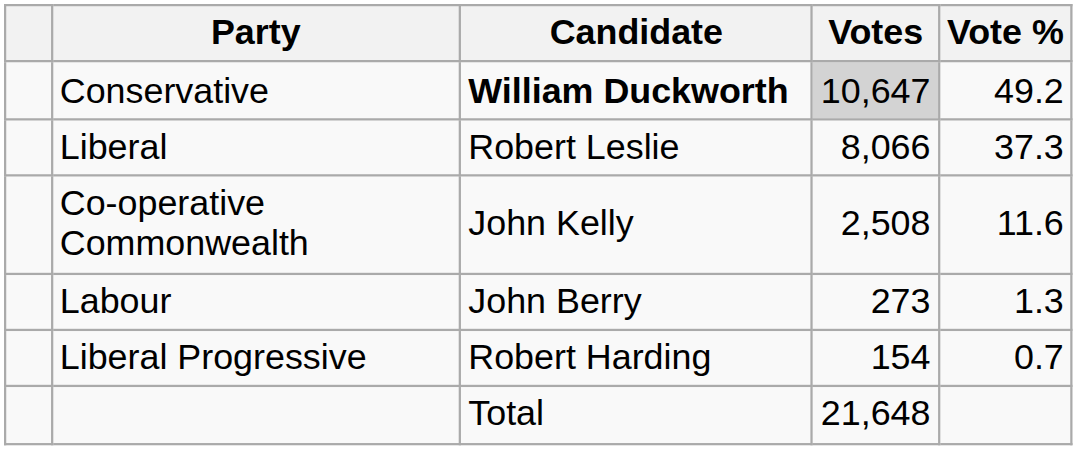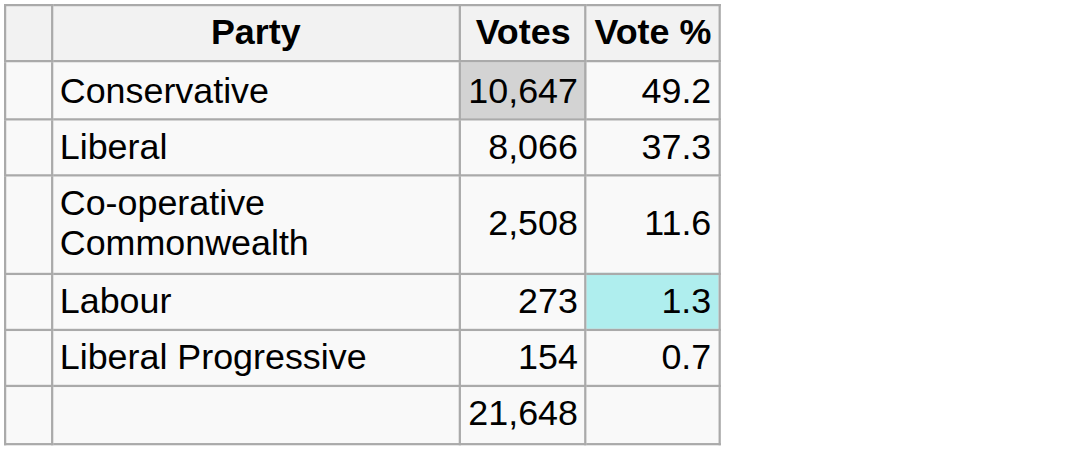 <table class="wikitable">
 <tr>
 <th></th>
 <th scope="col" width="175">Party</th>
-<th scope="col" width="150">Candidate</th>
 <th>Votes</th>
 <th>Vote %</th>
 </tr>
 <tr>
 <td>   </td>
 <td>Conservative</td>
-<td><strong>William Duckworth</strong></td>
 <td align=right style="background: lightgrey;">10,647</td>
 <td align=right>49.2</td>
 </tr>
 <tr>
 <td>   </td>
 <td>Liberal</td>
-<td>Robert Leslie</td>
 <td align=right>8,066</td>
 <td align=right>37.3</td>
 </tr>
 <tr>
 <td>   </td>
 <td>Co-operative Commonwealth</td>
-<td>John Kelly</td>
 <td align=right>2,508</td>
 <td align=right>11.6</td>
 </tr>
 <tr>
 <td>   </td>
 <td>Labour</td>
-<td>John Berry</td>
 <td align=right>273</td>
-<td align=right>1.3</td>
+<td align=right style="background: paleturquoise;">1.3</td>
 </tr>
 <tr>
 <td>   </td>
 <td>Liberal Progressive</td>
-<td>Robert Harding</td>
 <td align=right>154</td>
 <td align=right>0.7</td>
 </tr>
 <tr>
 <td></td>
 <td></td>
-<td>Total</td>
 <td align=right>21,648</td>
 <td></td>
 </tr>
 </table>
